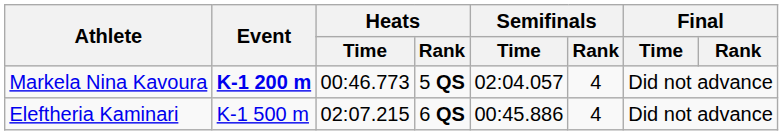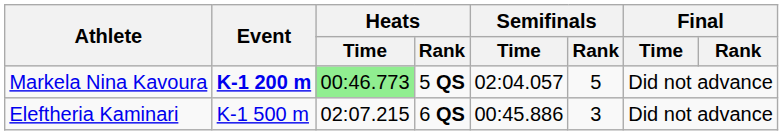 <table class=wikitable style="font-size:90%;">
 <tr>
 <th rowspan=2>Athlete</th>
 <th rowspan=2>Event</th>
 <th colspan=2>Heats</th>
 <th colspan=2>Semifinals</th>
 <th colspan=2>Final</th>
 </tr>
 <tr style="font-size:95%">
 <th>Time</th>
 <th>Rank</th>
 <th>Time</th>
 <th>Rank</th>
 <th>Time</th>
 <th>Rank</th>
 </tr>
 <tr align=center>
 <td align=left><a href='#'>Markela Nina Kavoura</a></td>
 <td align=left><strong><a href='#'>K-1 200 m</a></strong></td>
-<td>00:46.773</td>
+<td style="background: lightgreen;">00:46.773</td>
 <td>5 <strong>QS</strong></td>
 <td>02:04.057</td>
-<td>4</td>
+<td>5</td>
 <td colspan=2>Did not advance</td>
 </tr>
 <tr align=center>
 <td align=left><a href='#'>Eleftheria Kaminari</a></td>
 <td align=left><a href='#'>K-1 500 m</a></td>
 <td>02:07.215</td>
 <td>6 <strong>QS</strong></td>
 <td>00:45.886</td>
-<td>4</td>
+<td>3</td>
 <td colspan=2>Did not advance</td>
 </tr>
 </table>
